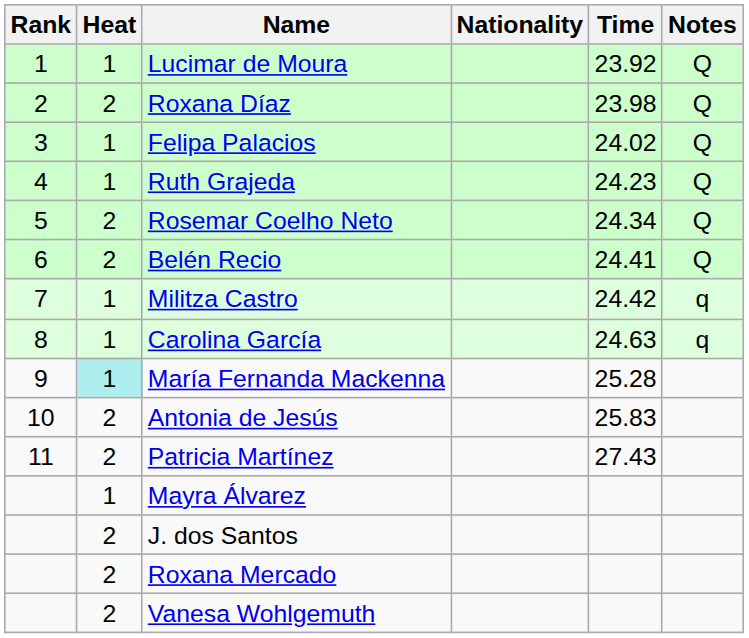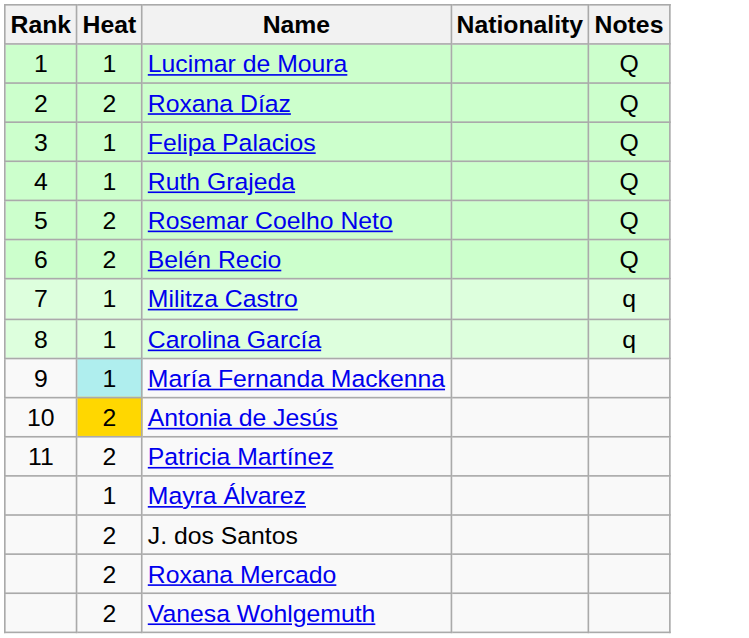 <table class="wikitable sortable" style="text-align:center;font-size:95%">
 <tr>
 <th>Rank</th>
 <th>Heat</th>
 <th>Name</th>
 <th>Nationality</th>
-<th>Time</th>
 <th>Notes</th>
 </tr>
 <tr bgcolor=ccffcc>
 <td>1</td>
 <td>1</td>
 <td align=left><a href='#'>Lucimar de Moura</a></td>
 <td align=left></td>
-<td>23.92</td>
 <td>Q</td>
 </tr>
 <tr bgcolor=ccffcc>
 <td>2</td>
 <td>2</td>
 <td align=left><a href='#'>Roxana Díaz</a></td>
 <td align=left></td>
-<td>23.98</td>
 <td>Q</td>
 </tr>
 <tr bgcolor=ccffcc>
 <td>3</td>
 <td>1</td>
 <td align=left><a href='#'>Felipa Palacios</a></td>
 <td align=left></td>
-<td>24.02</td>
 <td>Q</td>
 </tr>
 <tr bgcolor=ccffcc>
 <td>4</td>
 <td>1</td>
 <td align=left><a href='#'>Ruth Grajeda</a></td>
 <td align=left></td>
-<td>24.23</td>
 <td>Q</td>
 </tr>
 <tr bgcolor=ccffcc>
 <td>5</td>
 <td>2</td>
 <td align=left><a href='#'>Rosemar Coelho Neto</a></td>
 <td align=left></td>
-<td>24.34</td>
 <td>Q</td>
 </tr>
 <tr bgcolor=ccffcc>
 <td>6</td>
 <td>2</td>
 <td align=left><a href='#'>Belén Recio</a></td>
 <td align=left></td>
-<td>24.41</td>
 <td>Q</td>
 </tr>
 <tr bgcolor=ddffdd>
 <td>7</td>
 <td>1</td>
 <td align=left><a href='#'>Militza Castro</a></td>
 <td align=left></td>
-<td>24.42</td>
 <td>q</td>
 </tr>
 <tr bgcolor=ddffdd>
 <td>8</td>
 <td>1</td>
 <td align=left><a href='#'>Carolina García</a></td>
 <td align=left></td>
-<td>24.63</td>
 <td>q</td>
 </tr>
 <tr>
 <td>9</td>
 <td style="background: paleturquoise;">1</td>
 <td align=left><a href='#'>María Fernanda Mackenna</a></td>
 <td align=left></td>
-<td>25.28</td>
 <td></td>
 </tr>
 <tr>
 <td>10</td>
-<td>2</td>
+<td style="background: gold;">2</td>
 <td align=left><a href='#'>Antonia de Jesús</a></td>
 <td align=left></td>
-<td>25.83</td>
 <td></td>
 </tr>
 <tr>
 <td>11</td>
 <td>2</td>
 <td align=left><a href='#'>Patricia Martínez</a></td>
 <td align=left></td>
-<td>27.43</td>
 <td></td>
 </tr>
 <tr>
 <td></td>
 <td>1</td>
 <td align=left><a href='#'>Mayra Álvarez</a></td>
 <td align=left></td>
 <td></td>
-<td></td>
 </tr>
 <tr>
 <td></td>
 <td>2</td>
 <td align=left>J. dos Santos</td>
 <td align=left></td>
-<td></td>
 <td></td>
 </tr>
 <tr>
 <td></td>
 <td>2</td>
 <td align=left><a href='#'>Roxana Mercado</a></td>
 <td align=left></td>
 <td></td>
-<td></td>
 </tr>
 <tr>
 <td></td>
 <td>2</td>
 <td align=left><a href='#'>Vanesa Wohlgemuth</a></td>
 <td align=left></td>
 <td></td>
-<td></td>
 </tr>
 </table>
